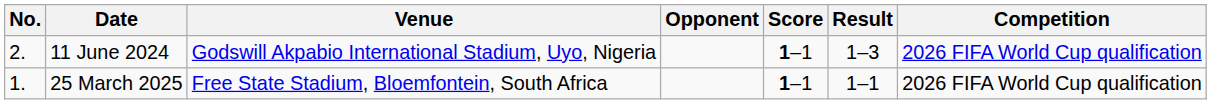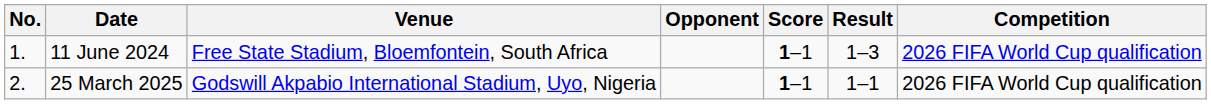 <table class="wikitable">
 <tr>
 <th>No.</th>
 <th>Date</th>
 <th>Venue</th>
 <th>Opponent</th>
 <th>Score</th>
 <th>Result</th>
 <th>Competition</th>
 </tr>
 <tr>
-<td>2.</td>
+<td>1.</td>
 <td>11 June 2024</td>
-<td><a href='#'>Godswill Akpabio International Stadium</a>, <a href='#'>Uyo</a>, Nigeria</td>
+<td><a href='#'>Free State Stadium</a>, <a href='#'>Bloemfontein</a>, South Africa</td>
 <td></td>
 <td align=center><strong>1</strong>–1</td>
 <td align=center>1–3</td>
 <td><a href='#'>2026 FIFA World Cup qualification</a></td>
 </tr>
 <tr>
-<td>1.</td>
+<td>2.</td>
 <td>25 March 2025</td>
-<td><a href='#'>Free State Stadium</a>, <a href='#'>Bloemfontein</a>, South Africa</td>
+<td><a href='#'>Godswill Akpabio International Stadium</a>, <a href='#'>Uyo</a>, Nigeria</td>
 <td></td>
 <td align=center><strong>1</strong>–1</td>
 <td align=center>1–1</td>
 <td>2026 FIFA World Cup qualification</td>
 </tr>
 </table>
